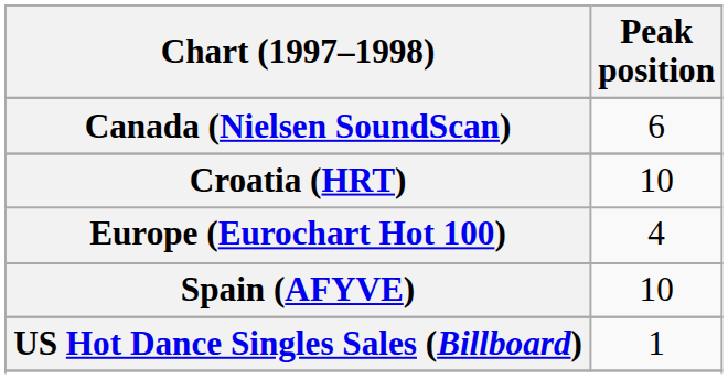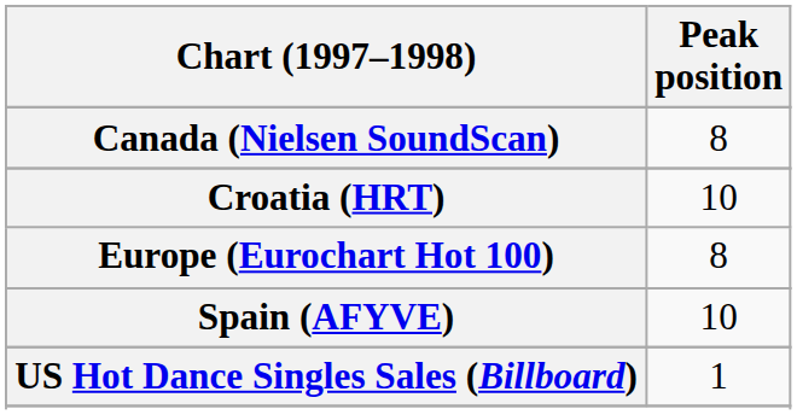 <table class="wikitable sortable plainrowheaders" style="text-align:center">
 <tr>
 <th>Chart (1997–1998)</th>
 <th>Peak<br>position</th>
 </tr>
 <tr>
 </tr>
 <tr>
 </tr>
 <tr>
 </tr>
 <tr>
 <th scope="row">Canada (<a href='#'>Nielsen SoundScan</a>)</th>
-<td>6</td>
+<td>8</td>
 </tr>
 <tr>
 </tr>
 <tr>
 </tr>
 <tr>
 <th scope="row">Croatia (<a href='#'>HRT</a>)</th>
 <td>10</td>
 </tr>
 <tr>
 <th scope="row">Europe (<a href='#'>Eurochart Hot 100</a>)</th>
-<td>4</td>
+<td>8</td>
 </tr>
 <tr>
 </tr>
 <tr>
 </tr>
 <tr>
 </tr>
 <tr>
 </tr>
 <tr>
 </tr>
 <tr>
 </tr>
 <tr>
 </tr>
 <tr>
 </tr>
 <tr>
 <th scope="row">Spain (<a href='#'>AFYVE</a>)</th>
 <td>10</td>
 </tr>
 <tr>
 </tr>
 <tr>
 </tr>
 <tr>
 </tr>
 <tr>
 </tr>
 <tr>
 </tr>
 <tr>
 </tr>
 <tr>
 <th scope="row">US <a href='#'>Hot Dance Singles Sales</a> (<em><a href='#'>Billboard</a></em>)</th>
 <td>1</td>
 </tr>
 <tr>
 </tr>
 <tr>
 </tr>
 <tr>
 </tr>
 </table>
